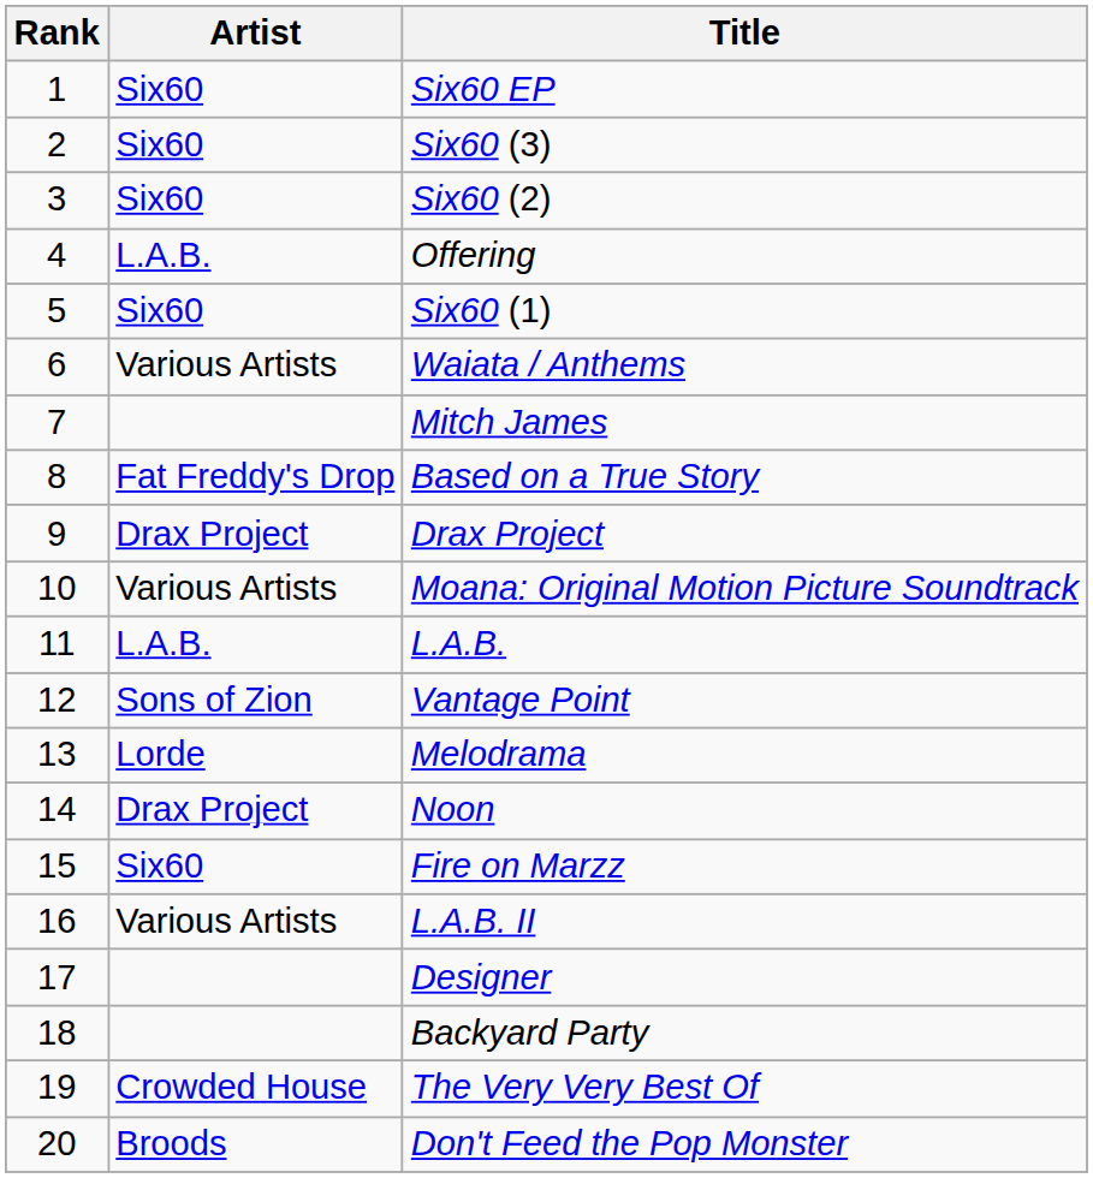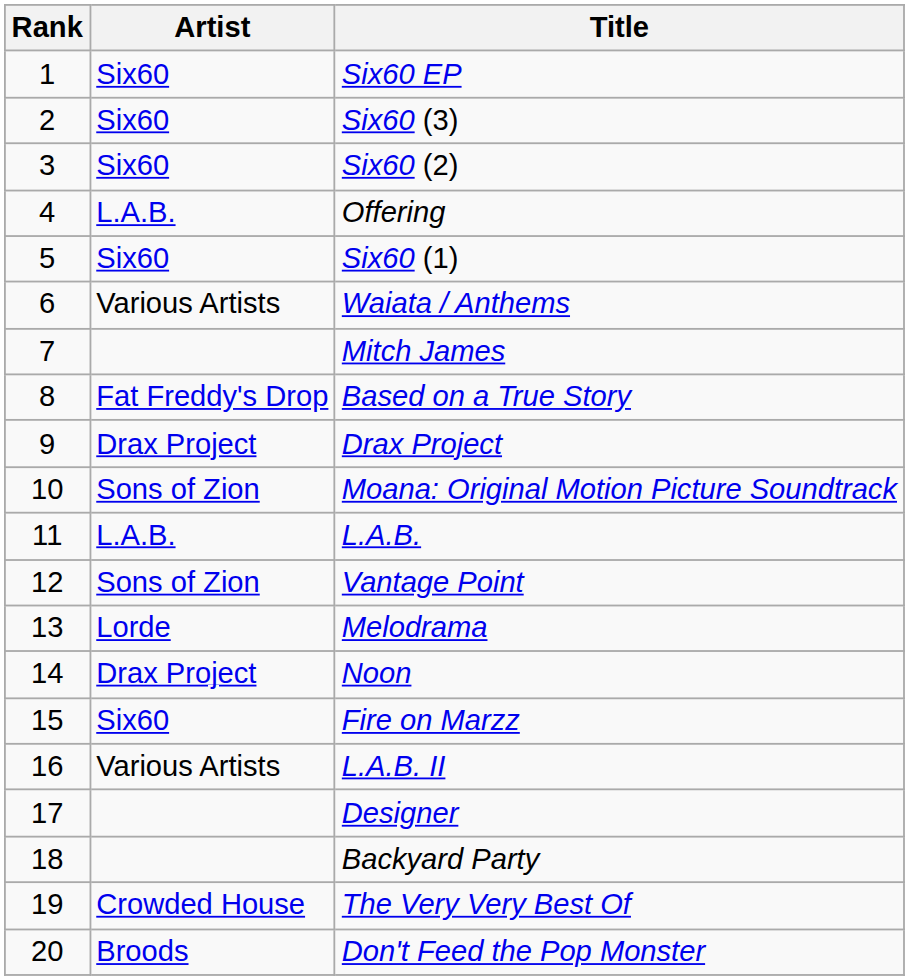 <table class="wikitable sortable">
 <tr>
 <th>Rank</th>
 <th>Artist</th>
 <th>Title</th>
 </tr>
 <tr>
 <td align="center">1</td>
 <td><a href='#'>Six60</a></td>
 <td><em><a href='#'>Six60 EP</a></em></td>
 </tr>
 <tr>
 <td align="center">2</td>
 <td><a href='#'>Six60</a></td>
 <td><em><a href='#'>Six60</a></em> (3)</td>
 </tr>
 <tr>
 <td align="center">3</td>
 <td><a href='#'>Six60</a></td>
 <td><em><a href='#'>Six60</a></em> (2)</td>
 </tr>
 <tr>
 <td align="center">4</td>
 <td><a href='#'>L.A.B.</a></td>
 <td><em>Offering</em></td>
 </tr>
 <tr>
 <td align="center">5</td>
 <td><a href='#'>Six60</a></td>
 <td><em><a href='#'>Six60</a></em> (1)</td>
 </tr>
 <tr>
 <td align="center">6</td>
 <td>Various Artists</td>
 <td><em><a href='#'>Waiata / Anthems</a></em></td>
 </tr>
 <tr>
 <td align="center">7</td>
 <td></td>
 <td><em><a href='#'>Mitch James</a></em></td>
 </tr>
 <tr>
 <td align="center">8</td>
 <td><a href='#'>Fat Freddy's Drop</a></td>
 <td><em><a href='#'>Based on a True Story</a></em></td>
 </tr>
 <tr>
 <td align="center">9</td>
 <td><a href='#'>Drax Project</a></td>
 <td><em><a href='#'>Drax Project</a></em></td>
 </tr>
 <tr>
 <td align="center">10</td>
-<td>Various Artists</td>
+<td><a href='#'>Sons of Zion</a></td>
 <td><em><a href='#'>Moana: Original Motion Picture Soundtrack</a></em></td>
 </tr>
 <tr>
 <td align="center">11</td>
 <td><a href='#'>L.A.B.</a></td>
 <td><em><a href='#'>L.A.B.</a></em></td>
 </tr>
 <tr>
 <td align="center">12</td>
 <td><a href='#'>Sons of Zion</a></td>
 <td><em><a href='#'>Vantage Point</a></em></td>
 </tr>
 <tr>
 <td align="center">13</td>
 <td><a href='#'>Lorde</a></td>
 <td><em><a href='#'>Melodrama</a></em></td>
 </tr>
 <tr>
 <td align="center">14</td>
 <td><a href='#'>Drax Project</a></td>
 <td><em><a href='#'>Noon</a></em></td>
 </tr>
 <tr>
 <td align="center">15</td>
 <td><a href='#'>Six60</a></td>
 <td><em><a href='#'>Fire on Marzz</a></em></td>
 </tr>
 <tr>
 <td align="center">16</td>
 <td>Various Artists</td>
 <td><em><a href='#'>L.A.B. II</a></em></td>
 </tr>
 <tr>
 <td align="center">17</td>
 <td></td>
 <td><em><a href='#'>Designer</a></em></td>
 </tr>
 <tr>
 <td align="center">18</td>
 <td></td>
 <td><em>Backyard Party</em></td>
 </tr>
 <tr>
 <td align="center">19</td>
 <td><a href='#'>Crowded House</a></td>
 <td><em><a href='#'>The Very Very Best Of</a></em></td>
 </tr>
 <tr>
 <td align="center">20</td>
 <td><a href='#'>Broods</a></td>
 <td><em><a href='#'>Don't Feed the Pop Monster</a></em></td>
 </tr>
 </table>
